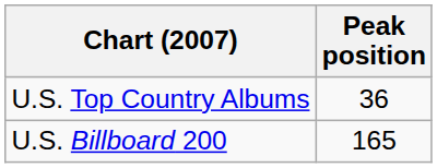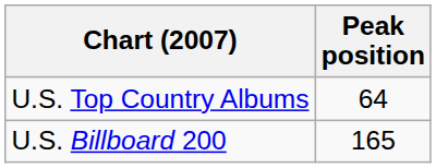 <table class="wikitable">
 <tr>
 <th>Chart (2007)</th>
 <th>Peak<br>position</th>
 </tr>
 <tr>
 <td>U.S. <a href='#'>Top Country Albums</a></td>
-<td align="center">36</td>
+<td align="center">64</td>
 </tr>
 <tr>
 <td>U.S. <a href='#'><em>Billboard</em> 200</a></td>
 <td align="center">165</td>
 </tr>
 </table>
